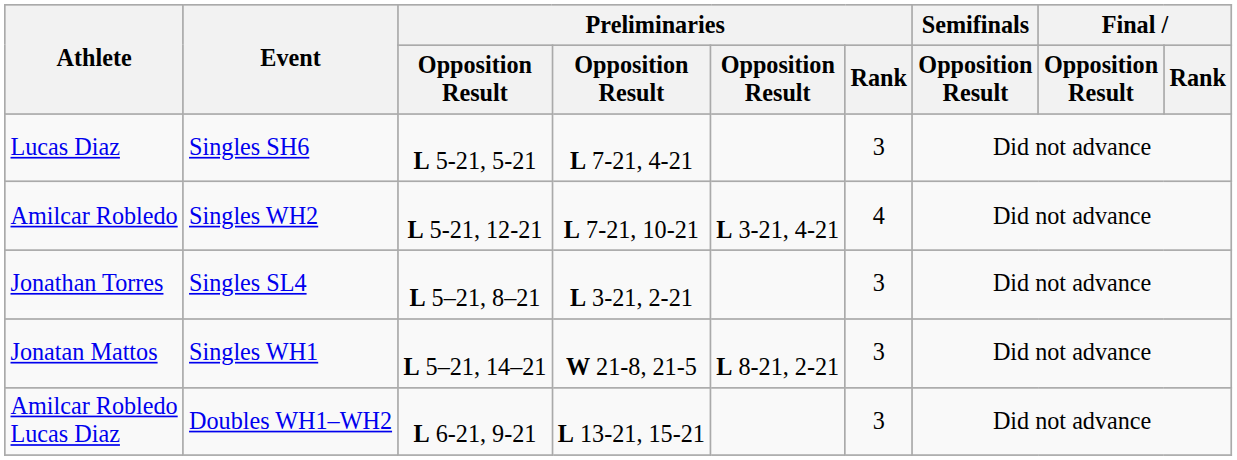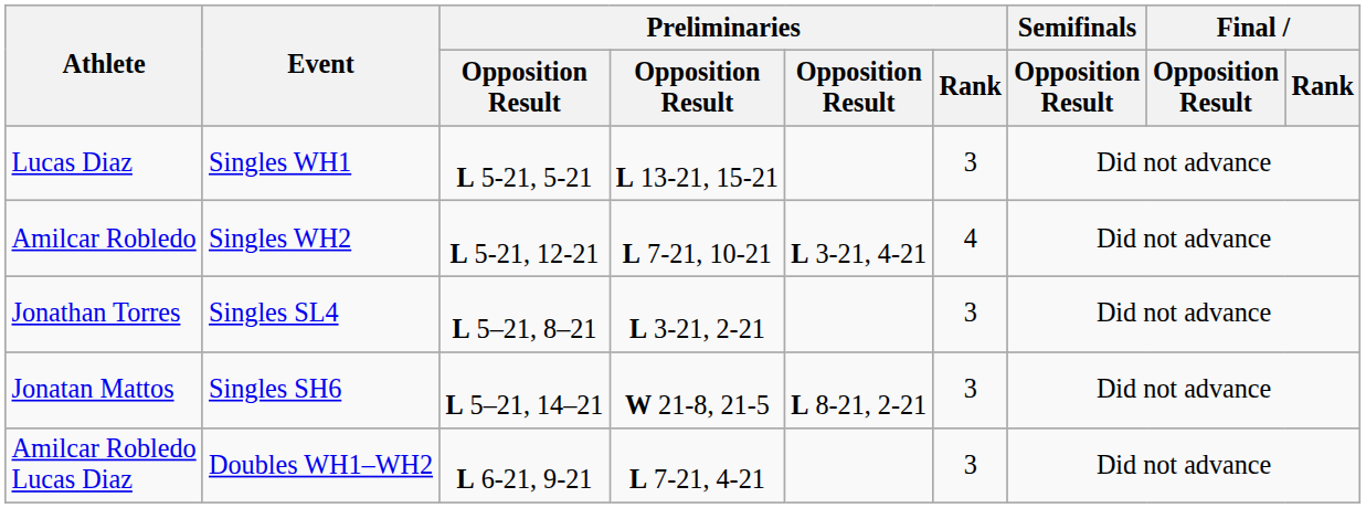 <table class=wikitable style="font-size:90%">
 <tr>
 <th rowspan="2">Athlete</th>
 <th rowspan="2">Event</th>
 <th colspan="4">Preliminaries</th>
 <th>Semifinals</th>
 <th colspan="2">Final / </th>
 </tr>
 <tr>
 <th>Opposition<br>Result</th>
 <th>Opposition<br>Result</th>
 <th>Opposition<br>Result</th>
 <th>Rank</th>
 <th>Opposition<br>Result</th>
 <th>Opposition<br>Result</th>
 <th>Rank</th>
 </tr>
 <tr align=center>
 <td align=left><a href='#'>Lucas Diaz</a></td>
-<td align=left><a href='#'>Singles SH6</a></td>
+<td align=left><a href='#'>Singles WH1</a></td>
 <td><br><strong>L</strong> 5-21, 5-21</td>
-<td><br><strong>L</strong> 7-21, 4-21</td>
+<td><br><strong>L</strong> 13-21, 15-21</td>
 <td></td>
 <td>3</td>
 <td colspan=3>Did not advance</td>
 </tr>
 <tr align=center>
 <td align=left><a href='#'>Amilcar Robledo</a></td>
 <td align=left><a href='#'>Singles WH2</a></td>
 <td><br><strong>L</strong> 5-21, 12-21</td>
 <td><br><strong>L</strong> 7-21, 10-21</td>
 <td><br><strong>L</strong> 3-21, 4-21</td>
 <td>4</td>
 <td colspan=3>Did not advance</td>
 </tr>
 <tr align=center>
 <td align=left><a href='#'>Jonathan Torres</a></td>
 <td align=left><a href='#'>Singles SL4</a></td>
 <td><br><strong>L</strong> 5–21, 8–21</td>
 <td><br><strong>L</strong> 3-21, 2-21</td>
 <td></td>
 <td>3</td>
 <td colspan=3>Did not advance</td>
 </tr>
 <tr align=center>
 <td align=left><a href='#'>Jonatan Mattos</a></td>
-<td align=left><a href='#'>Singles WH1</a></td>
+<td align=left><a href='#'>Singles SH6</a></td>
 <td><br><strong>L</strong> 5–21, 14–21</td>
 <td><br><strong>W</strong> 21-8, 21-5</td>
 <td><br><strong>L</strong> 8-21, 2-21</td>
 <td>3</td>
 <td colspan=3>Did not advance</td>
 </tr>
 <tr align=center>
 <td align=left><a href='#'>Amilcar Robledo</a><br><a href='#'>Lucas Diaz</a></td>
 <td align=left><a href='#'>Doubles WH1–WH2</a></td>
 <td><br><strong>L</strong> 6-21, 9-21</td>
-<td><br><strong>L</strong> 13-21, 15-21</td>
+<td><br><strong>L</strong> 7-21, 4-21</td>
 <td></td>
 <td>3</td>
 <td colspan=3>Did not advance</td>
 </tr>
 </table>
